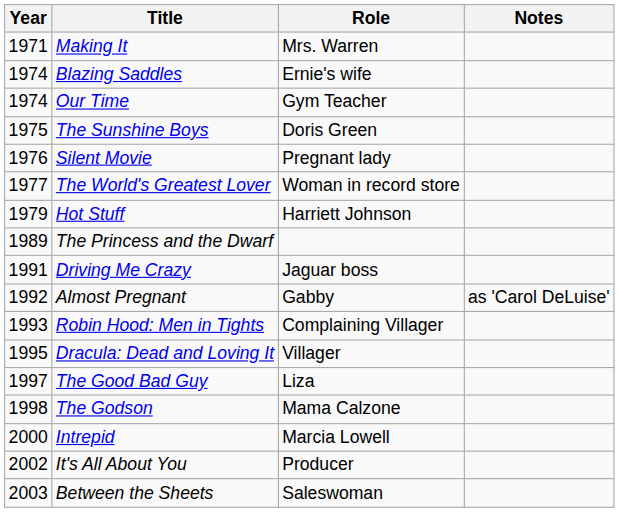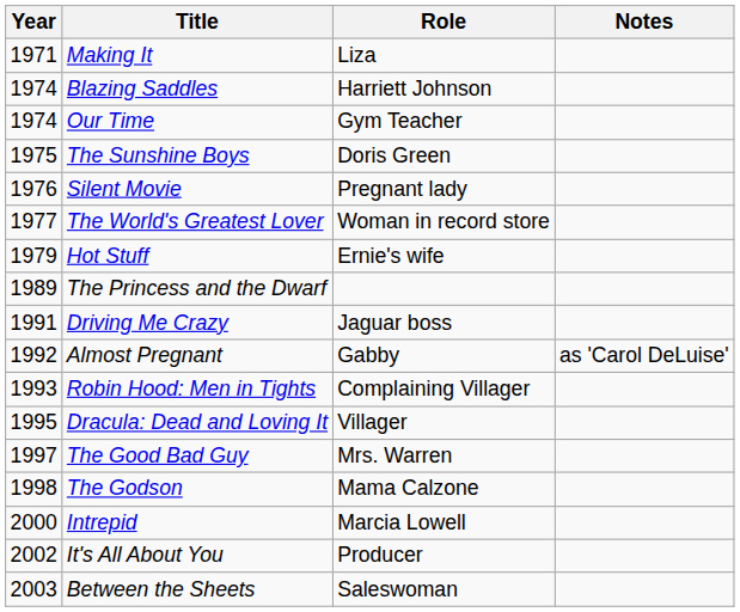 <table class="wikitable sortable">
 <tr>
 <th>Year</th>
 <th>Title</th>
 <th>Role</th>
 <th>Notes</th>
 </tr>
 <tr>
 <td>1971</td>
 <td><em><a href='#'>Making It</a></em></td>
-<td>Mrs. Warren</td>
+<td>Liza</td>
 <td></td>
 </tr>
 <tr>
 <td>1974</td>
 <td><em><a href='#'>Blazing Saddles</a></em></td>
-<td>Ernie's wife</td>
+<td>Harriett Johnson</td>
 <td></td>
 </tr>
 <tr>
 <td>1974</td>
 <td><em><a href='#'>Our Time</a></em></td>
 <td>Gym Teacher</td>
 <td></td>
 </tr>
 <tr>
 <td>1975</td>
 <td><em><a href='#'>The Sunshine Boys</a></em></td>
 <td>Doris Green</td>
 <td></td>
 </tr>
 <tr>
 <td>1976</td>
 <td><em><a href='#'>Silent Movie</a></em></td>
 <td>Pregnant lady</td>
 <td></td>
 </tr>
 <tr>
 <td>1977</td>
 <td><em><a href='#'>The World's Greatest Lover</a></em></td>
 <td>Woman in record store</td>
 <td></td>
 </tr>
 <tr>
 <td>1979</td>
 <td><em><a href='#'>Hot Stuff</a></em></td>
-<td>Harriett Johnson</td>
+<td>Ernie's wife</td>
 <td></td>
 </tr>
 <tr>
 <td>1989</td>
 <td><em>The Princess and the Dwarf</em></td>
 <td></td>
 <td></td>
 </tr>
 <tr>
 <td>1991</td>
 <td><em><a href='#'>Driving Me Crazy</a></em></td>
 <td>Jaguar boss</td>
 <td></td>
 </tr>
 <tr>
 <td>1992</td>
 <td><em>Almost Pregnant</em></td>
 <td>Gabby</td>
 <td>as 'Carol DeLuise'</td>
 </tr>
 <tr>
 <td>1993</td>
 <td><em><a href='#'>Robin Hood: Men in Tights</a></em></td>
 <td>Complaining Villager</td>
 <td></td>
 </tr>
 <tr>
 <td>1995</td>
 <td><em><a href='#'>Dracula: Dead and Loving It</a></em></td>
 <td>Villager</td>
 <td></td>
 </tr>
 <tr>
 <td>1997</td>
 <td><em><a href='#'>The Good Bad Guy</a></em></td>
-<td>Liza</td>
+<td>Mrs. Warren</td>
 <td></td>
 </tr>
 <tr>
 <td>1998</td>
 <td><em><a href='#'>The Godson</a></em></td>
 <td>Mama Calzone</td>
 <td></td>
 </tr>
 <tr>
 <td>2000</td>
 <td><em><a href='#'>Intrepid</a></em></td>
 <td>Marcia Lowell</td>
 <td></td>
 </tr>
 <tr>
 <td>2002</td>
 <td><em>It's All About You</em></td>
 <td>Producer</td>
 <td></td>
 </tr>
 <tr>
 <td>2003</td>
 <td><em>Between the Sheets</em></td>
 <td>Saleswoman</td>
 <td></td>
 </tr>
 </table>
